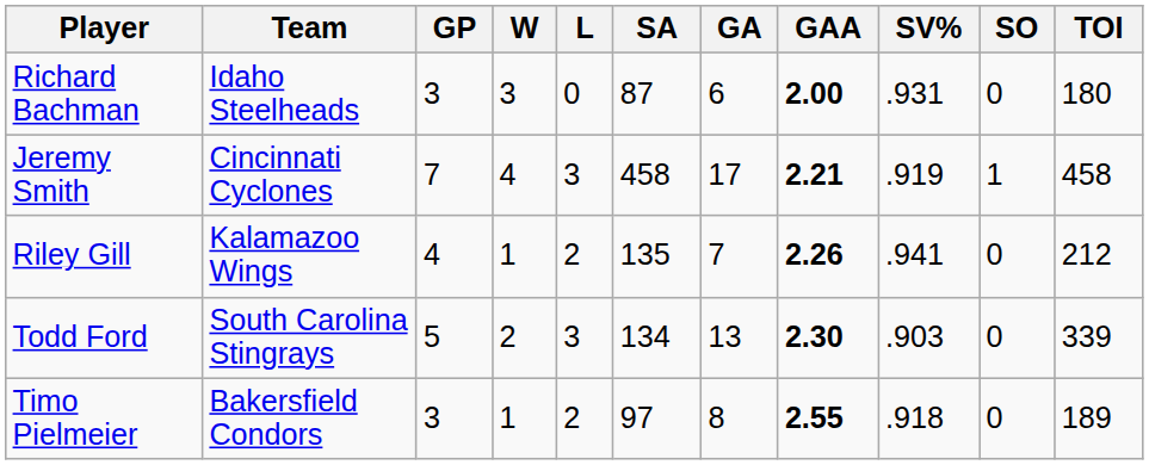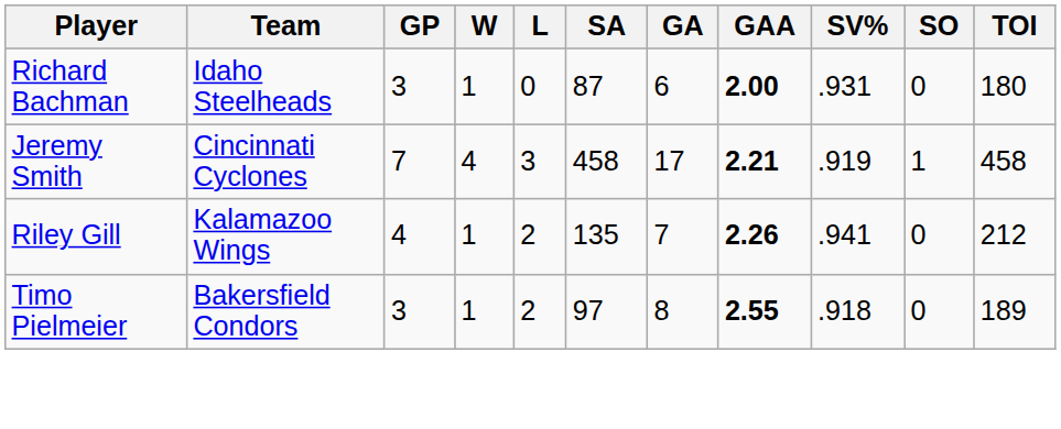 <table class="wikitable sortable">
 <tr>
 <th style="width:12em">Player</th>
 <th style="width:12em">Team</th>
 <th style="width:4em">GP</th>
 <th style="width:4em">W</th>
 <th style="width:4em">L</th>
 <th style="width:5em">SA</th>
 <th style="width:4em">GA</th>
 <th style="width:5em">GAA</th>
 <th style="width:5em">SV%</th>
 <th style="width:4em">SO</th>
 <th style="width:5em">TOI</th>
 </tr>
 <tr>
 <td><a href='#'>Richard Bachman</a></td>
 <td><a href='#'>Idaho Steelheads</a></td>
 <td>3</td>
-<td>3</td>
+<td>1</td>
 <td>0</td>
 <td>87</td>
 <td>6</td>
 <td><strong>2.00</strong></td>
 <td>.931</td>
 <td>0</td>
 <td>180</td>
 </tr>
 <tr>
 <td><a href='#'>Jeremy Smith</a></td>
 <td><a href='#'>Cincinnati Cyclones</a></td>
 <td>7</td>
 <td>4</td>
 <td>3</td>
 <td>458</td>
 <td>17</td>
 <td><strong>2.21</strong></td>
 <td>.919</td>
 <td>1</td>
 <td>458</td>
 </tr>
 <tr>
 <td><a href='#'>Riley Gill</a></td>
 <td><a href='#'>Kalamazoo Wings</a></td>
 <td>4</td>
 <td>1</td>
 <td>2</td>
 <td>135</td>
 <td>7</td>
 <td><strong>2.26</strong></td>
 <td>.941</td>
 <td>0</td>
 <td>212</td>
 </tr>
 <tr>
-<td><a href='#'>Todd Ford</a></td>
-<td><a href='#'>South Carolina Stingrays</a></td>
-<td>5</td>
-<td>2</td>
-<td>3</td>
-<td>134</td>
-<td>13</td>
-<td><strong>2.30</strong></td>
-<td>.903</td>
-<td>0</td>
-<td>339</td>
-</tr>
-<tr>
 <td><a href='#'>Timo Pielmeier</a></td>
 <td><a href='#'>Bakersfield Condors</a></td>
 <td>3</td>
 <td>1</td>
 <td>2</td>
 <td>97</td>
 <td>8</td>
 <td><strong>2.55</strong></td>
 <td>.918</td>
 <td>0</td>
 <td>189</td>
 </tr>
 </table>
